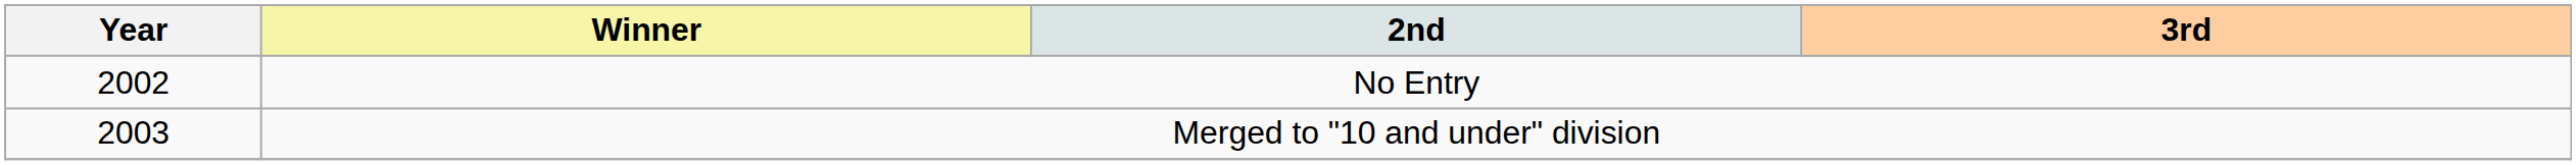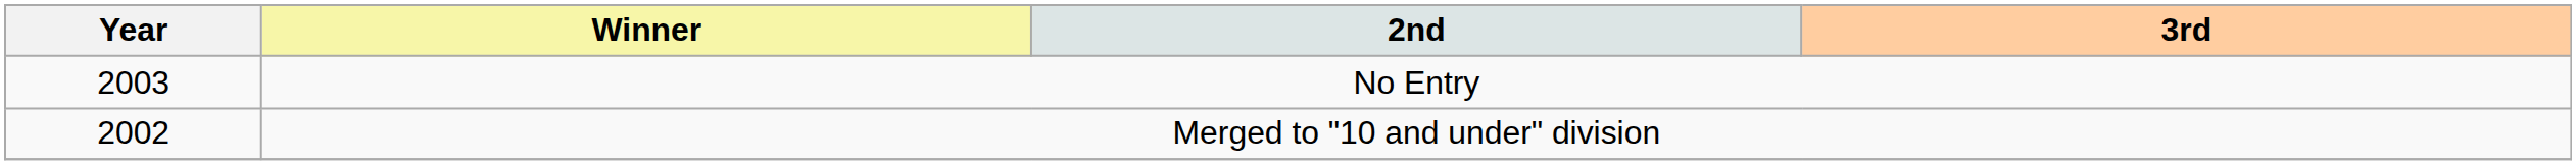 <table class="wikitable" width=100%>
 <tr>
 <th width=10%>Year</th>
 <th style="background-color: #F7F6A8;" width=30%>Winner</th>
 <th style="background-color: #DCE5E5;" width=30%>2nd</th>
 <th style="background-color: #FFCDA0;" width=30%>3rd</th>
 </tr>
 <tr>
-<td align=center>2002 </td>
+<td align=center>2003 </td>
 <td align=center colspan="3">No Entry</td>
 </tr>
 <tr>
-<td align=center>2003 </td>
+<td align=center>2002 </td>
 <td align=center colspan="3">Merged to "10 and under" division</td>
 </tr>
 <tr>
 </tr>
 </table>
